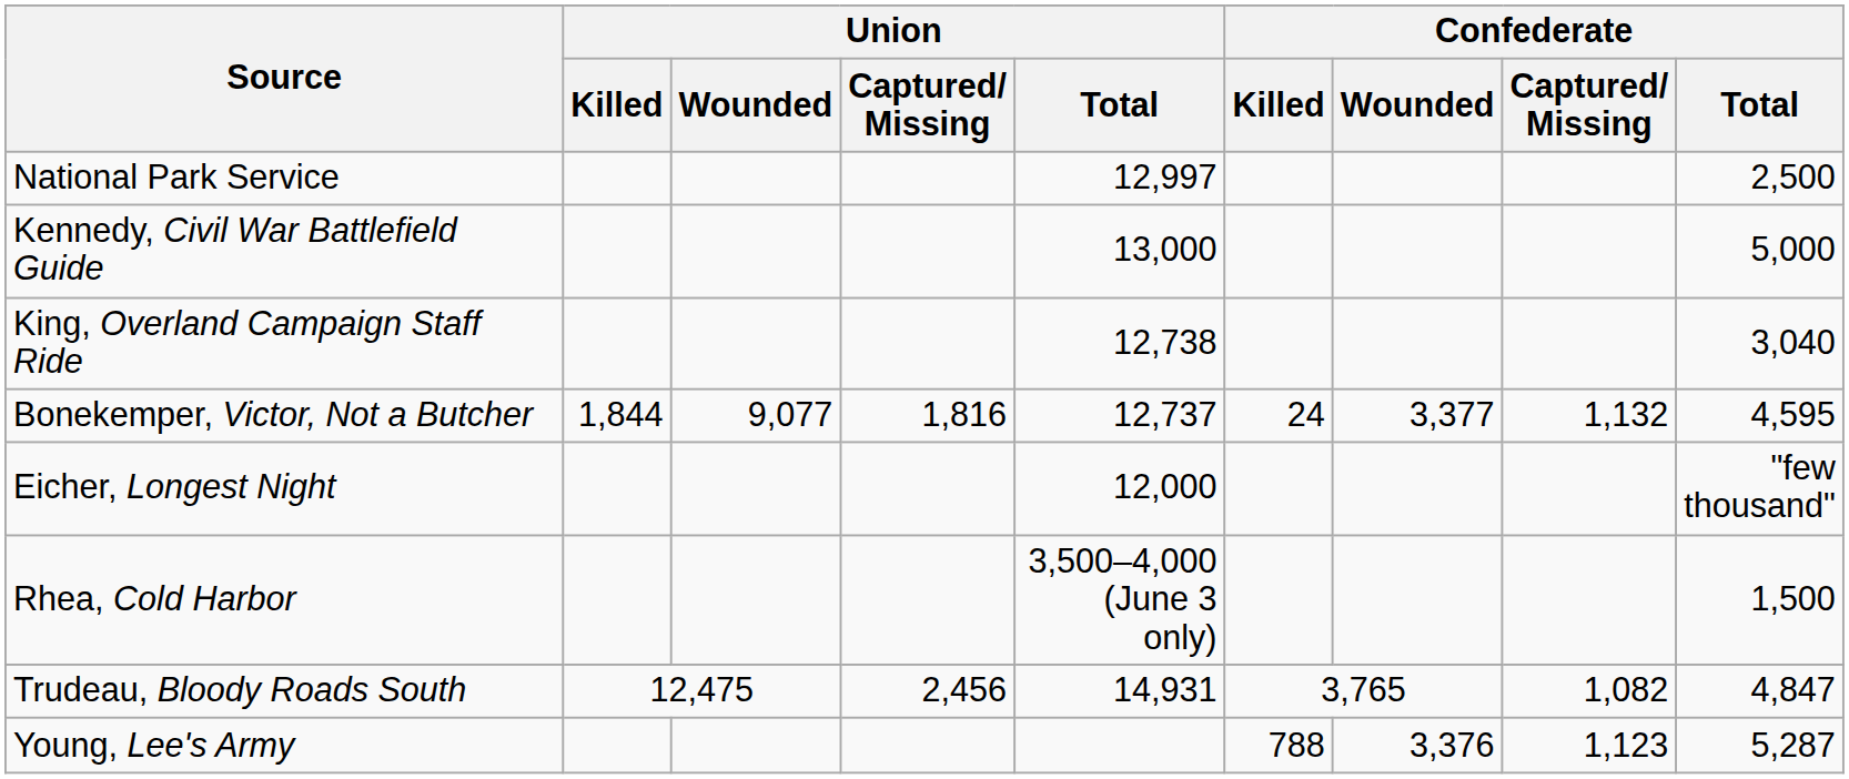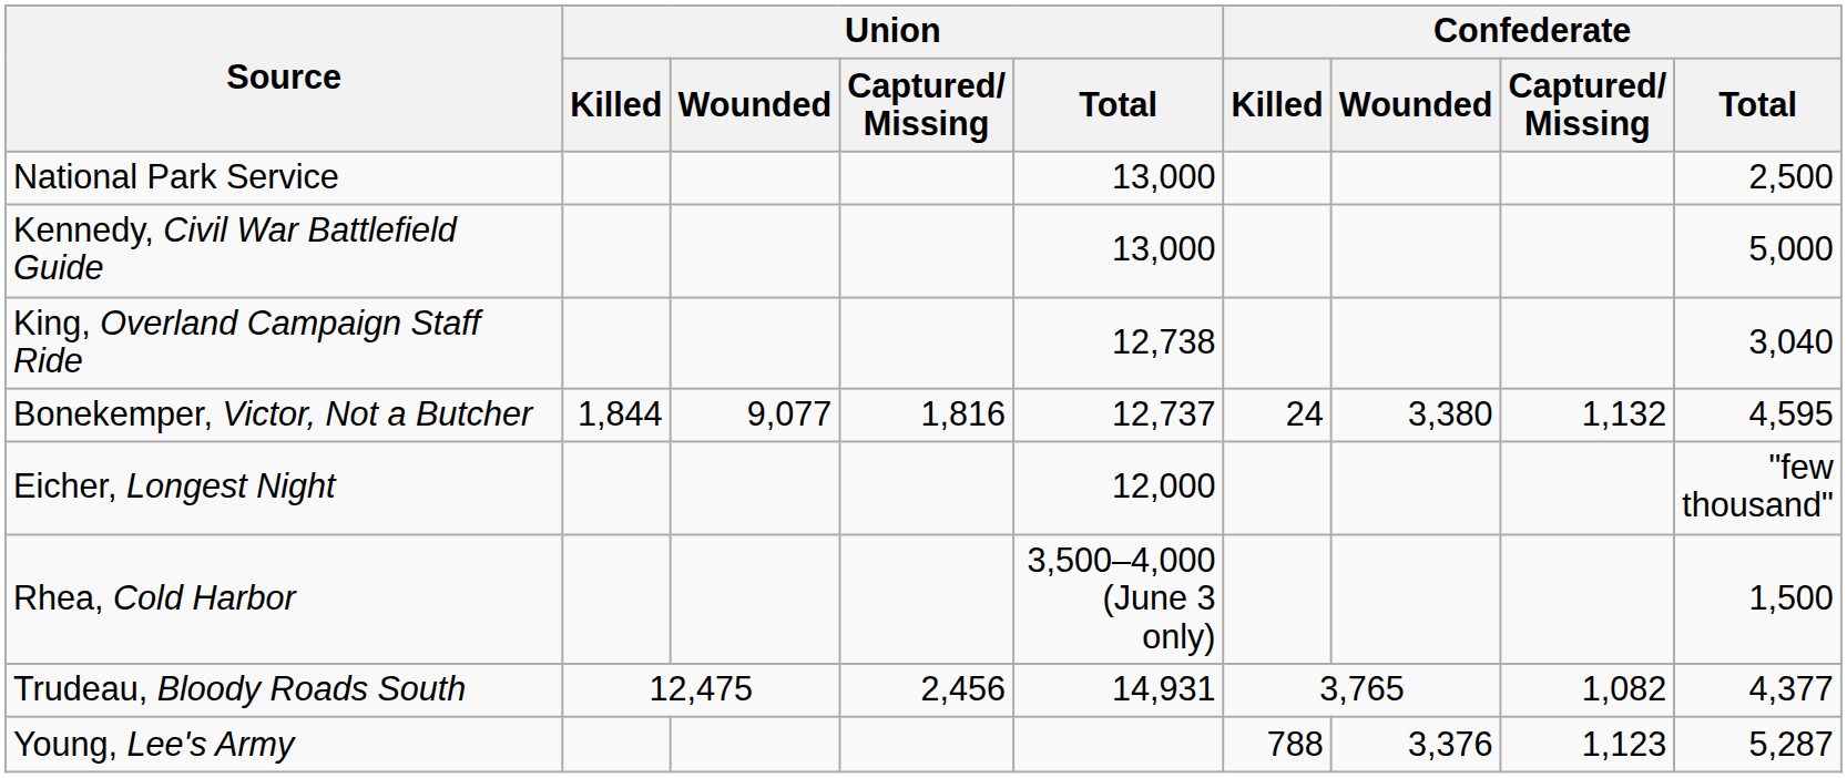 <table class="wikitable" align="center">
 <tr>
 <th rowspan="2">Source</th>
 <th colspan="4">Union</th>
 <th colspan="4">Confederate</th>
 </tr>
 <tr>
 <th>Killed</th>
 <th>Wounded</th>
 <th>Captured/<br>Missing</th>
 <th>Total</th>
 <th>Killed</th>
 <th>Wounded</th>
 <th>Captured/<br>Missing</th>
 <th>Total</th>
 </tr>
 <tr>
 <td>National Park Service</td>
 <td align="right"> </td>
 <td align="right"> </td>
 <td align="right"> </td>
-<td align="right">12,997</td>
+<td align="right">13,000</td>
 <td align="right"> </td>
 <td align="right"> </td>
 <td align="right"> </td>
 <td align="right">2,500</td>
 </tr>
 <tr>
 <td>Kennedy, <em>Civil War Battlefield Guide</em></td>
 <td align="right"> </td>
 <td align="right"> </td>
 <td align="right"> </td>
 <td align="right">13,000</td>
 <td align="right"> </td>
 <td align="right"> </td>
 <td align="right"> </td>
 <td align="right">5,000</td>
 </tr>
 <tr>
 <td>King, <em>Overland Campaign Staff Ride</em></td>
 <td align="right"> </td>
 <td align="right"> </td>
 <td align="right"> </td>
 <td align="right">12,738</td>
 <td align="right"> </td>
 <td align="right"> </td>
 <td align="right"> </td>
 <td align="right">3,040</td>
 </tr>
 <tr>
 <td>Bonekemper, <em>Victor, Not a Butcher</em></td>
 <td align="right">1,844</td>
 <td align="right">9,077</td>
 <td align="right">1,816</td>
 <td align="right">12,737</td>
 <td align="right">24</td>
-<td align="right">3,377</td>
+<td align="right">3,380</td>
 <td align="right">1,132</td>
 <td align="right">4,595</td>
 </tr>
 <tr>
 <td>Eicher, <em>Longest Night</em></td>
 <td align="right"> </td>
 <td align="right"> </td>
 <td align="right"> </td>
 <td align="right">12,000</td>
 <td align="right"> </td>
 <td align="right"> </td>
 <td align="right"> </td>
 <td align="right">"few<br>thousand"</td>
 </tr>
 <tr>
 <td>Rhea, <em>Cold Harbor</em></td>
 <td align="right"> </td>
 <td align="right"> </td>
 <td align="right"> </td>
 <td align="right">3,500–4,000<br>(June 3 only)</td>
 <td align="right"> </td>
 <td align="right"> </td>
 <td align="right"> </td>
 <td align="right">1,500</td>
 </tr>
 <tr>
 <td>Trudeau, <em>Bloody Roads South</em></td>
 <td align="center" colspan="2">12,475</td>
 <td align="right">2,456</td>
 <td align="right">14,931</td>
 <td align="center" colspan="2">3,765</td>
 <td align="right">1,082</td>
-<td align="right">4,847</td>
+<td align="right">4,377</td>
 </tr>
 <tr>
 <td>Young, <em>Lee's Army</em></td>
 <td align="right"> </td>
 <td align="right"> </td>
 <td align="right"> </td>
 <td align="right"> </td>
 <td align="right">788</td>
 <td align="right">3,376</td>
 <td align="right">1,123</td>
 <td align="right">5,287</td>
 </tr>
 </table>
